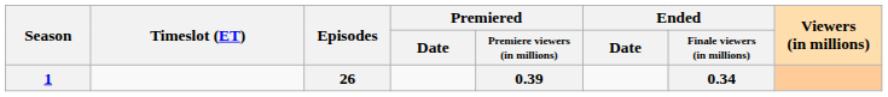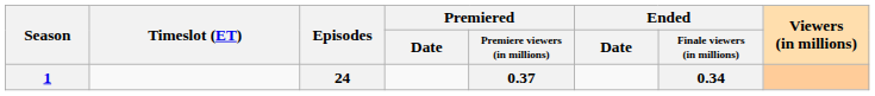 <table class="wikitable" style="text-align:center; width:99%;">
 <tr>
 <th rowspan="2" style="width:8%;">Season</th>
 <th rowspan="2" style="width:20%;">Timeslot (<a href='#'>ET</a>)</th>
 <th rowspan="2" style="width:8%;">Episodes</th>
 <th colspan="2">Premiered</th>
 <th colspan="2">Ended</th>
 <th rowspan="2" style="width:10%; background:#ffdead;">Viewers<br>(in millions)</th>
 </tr>
 <tr>
 <th style="width:8%;">Date</th>
 <th style="width:10%; font-size:smaller; line-height:100%;" span><small>Premiere viewers<br>(in millions)</small></th>
 <th style="width:8%;">Date</th>
 <th style="width:10%; font-size:smaller; line-height:100%;" span><small>Finale viewers<br>(in millions)</small></th>
 </tr>
 <tr>
 <th><a href='#'>1</a></th>
 <td></td>
-<th>26</th>
+<th>24</th>
 <td style="font-size:11px;line-height:110%"></td>
-<th>0.39</th>
+<th>0.37</th>
 <td style="font-size:11px;line-height:110%"></td>
 <th>0.34</th>
 <th style="background:#fc9;"></th>
 </tr>
 </table>
